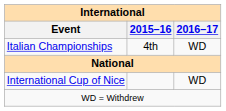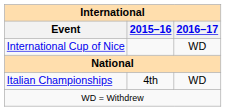 <table class="wikitable" style="text-align:center">
 <tr>
 <th style="background-color: #ffdead; " colspan=3 align=center>International</th>
 </tr>
 <tr>
 <th>Event</th>
 <th><a href='#'>2015–16</a></th>
 <th><a href='#'>2016–17</a></th>
 </tr>
 <tr>
-<td align=left><a href='#'>Italian Championships</a></td>
-<td>4th</td>
+<td align=left><a href='#'>International Cup of Nice</a></td>
+<td></td>
 <td>WD</td>
 </tr>
 <tr>
 <th style="background-color: #ffdead; " colspan=3 align=center>National</th>
 </tr>
 <tr>
-<td align=left><a href='#'>International Cup of Nice</a></td>
-<td></td>
+<td align=left><a href='#'>Italian Championships</a></td>
+<td>4th</td>
 <td>WD</td>
 </tr>
 <tr>
 <td colspan=3 align=center><small> WD = Withdrew </small></td>
 </tr>
 </table>
